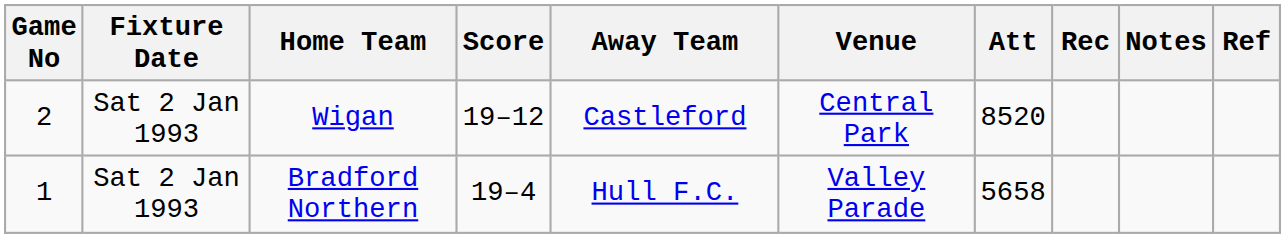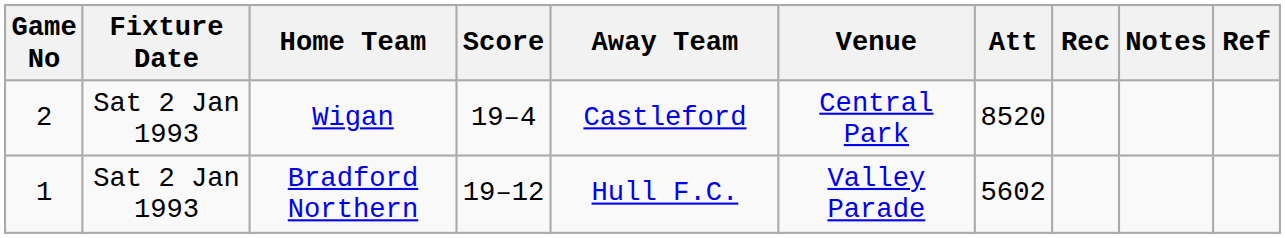 <table class="wikitable" style="text-align:center;">
 <tr>
 <th width=10 abbr="No">Game No</th>
 <th width=110 abbr="Date">Fixture Date</th>
 <th width=150 abbr="Home Team">Home Team</th>
 <th width=40 abbr="Score">Score</th>
 <th width=150 abbr="Away Team">Away Team</th>
 <th width=150 abbr="Venue">Venue</th>
 <th width=30 abbr="Att">Att</th>
 <th width=30 abbr="Rec">Rec</th>
 <th width=20 abbr="Notes">Notes</th>
 <th width=30 abbr="Ref">Ref</th>
 </tr>
 <tr>
 <td>2</td>
 <td>Sat 2 Jan 1993</td>
 <td><a href='#'>Wigan</a></td>
-<td>19–12</td>
+<td>19–4</td>
 <td><a href='#'>Castleford</a></td>
 <td><a href='#'>Central Park</a></td>
 <td>8520</td>
 <td></td>
 <td></td>
 <td></td>
 </tr>
 <tr>
 <td>1</td>
 <td>Sat 2 Jan 1993</td>
 <td><a href='#'>Bradford Northern</a></td>
-<td>19–4</td>
+<td>19–12</td>
 <td><a href='#'>Hull F.C.</a></td>
 <td><a href='#'>Valley Parade</a></td>
-<td>5658</td>
+<td>5602</td>
 <td></td>
 <td></td>
 <td></td>
 </tr>
 </table>
